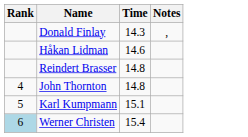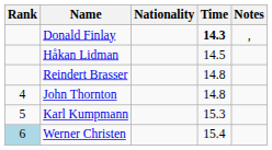 <table class="wikitable sortable" style="text-align:center">
 <tr>
 <th>Rank</th>
 <th>Name</th>
+<th>Nationality</th>
 <th>Time</th>
 <th>Notes</th>
 </tr>
 <tr>
 <td></td>
 <td align=left><a href='#'>Donald Finlay</a></td>
-<td>14.3</td>
+<td align=left></td>
+<td><strong>14.3</strong></td>
 <td>, </td>
 </tr>
 <tr>
 <td></td>
 <td align=left><a href='#'>Håkan Lidman</a></td>
-<td>14.6</td>
+<td align=left></td>
+<td>14.5</td>
 <td></td>
 </tr>
 <tr>
 <td></td>
 <td align=left><a href='#'>Reindert Brasser</a></td>
+<td align=left></td>
 <td>14.8</td>
 <td></td>
 </tr>
 <tr>
 <td>4</td>
 <td align=left><a href='#'>John Thornton</a></td>
+<td align=left></td>
 <td>14.8</td>
 <td></td>
 </tr>
 <tr>
 <td>5</td>
 <td align=left><a href='#'>Karl Kumpmann</a></td>
-<td>15.1</td>
+<td align=left></td>
+<td>15.3</td>
 <td></td>
 </tr>
 <tr>
 <td style="background: lightblue;">6</td>
 <td align=left><a href='#'>Werner Christen</a></td>
+<td align=left></td>
 <td>15.4</td>
 <td></td>
 </tr>
 </table>
